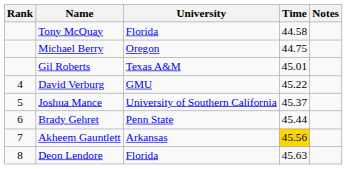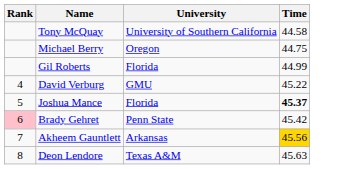 <table class="wikitable sortable" style="text-align:center">
 <tr>
 <th>Rank</th>
 <th>Name</th>
 <th>University</th>
 <th>Time</th>
-<th>Notes</th>
 </tr>
 <tr>
 <td></td>
 <td align=left><a href='#'>Tony McQuay</a></td>
-<td align=left><a href='#'>Florida</a></td>
+<td align=left><a href='#'>University of Southern California</a></td>
 <td>44.58</td>
-<td></td>
 </tr>
 <tr>
 <td></td>
 <td align=left><a href='#'>Michael Berry</a></td>
 <td align=left><a href='#'>Oregon</a></td>
 <td>44.75</td>
-<td></td>
 </tr>
 <tr>
 <td></td>
 <td align=left><a href='#'>Gil Roberts</a></td>
-<td align=left><a href='#'>Texas A&M</a></td>
-<td>45.01</td>
-<td></td>
+<td align=left><a href='#'>Florida</a></td>
+<td>44.99</td>
 </tr>
 <tr>
 <td>4</td>
 <td align=left><a href='#'>David Verburg</a></td>
 <td align=left><a href='#'>GMU</a></td>
 <td>45.22</td>
-<td></td>
 </tr>
 <tr>
 <td>5</td>
 <td align=left><a href='#'>Joshua Mance</a></td>
-<td align=left><a href='#'>University of Southern California</a></td>
-<td>45.37</td>
-<td></td>
+<td align=left><a href='#'>Florida</a></td>
+<td><strong>45.37</strong></td>
 </tr>
 <tr>
-<td>6</td>
+<td style="background: pink;">6</td>
 <td align=left><a href='#'>Brady Gehret</a></td>
 <td align=left><a href='#'>Penn State</a></td>
-<td>45.44</td>
-<td></td>
+<td>45.42</td>
 </tr>
 <tr>
 <td>7</td>
 <td align=left><a href='#'>Akheem Gauntlett</a> </td>
 <td align=left><a href='#'>Arkansas</a></td>
 <td style="background: gold;">45.56</td>
-<td></td>
 </tr>
 <tr>
 <td>8</td>
 <td align=left><a href='#'>Deon Lendore</a> </td>
-<td align=left><a href='#'>Florida</a></td>
+<td align=left><a href='#'>Texas A&M</a></td>
 <td>45.63</td>
-<td></td>
 </tr>
 </table>
